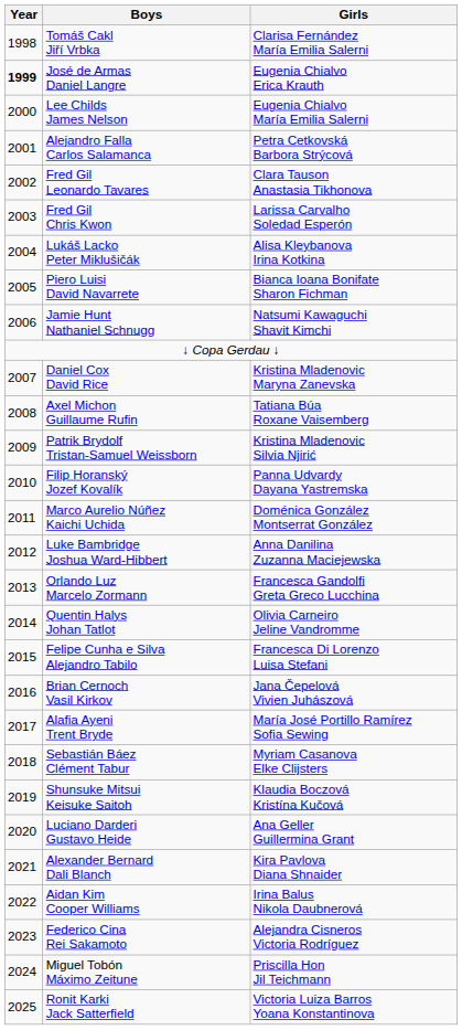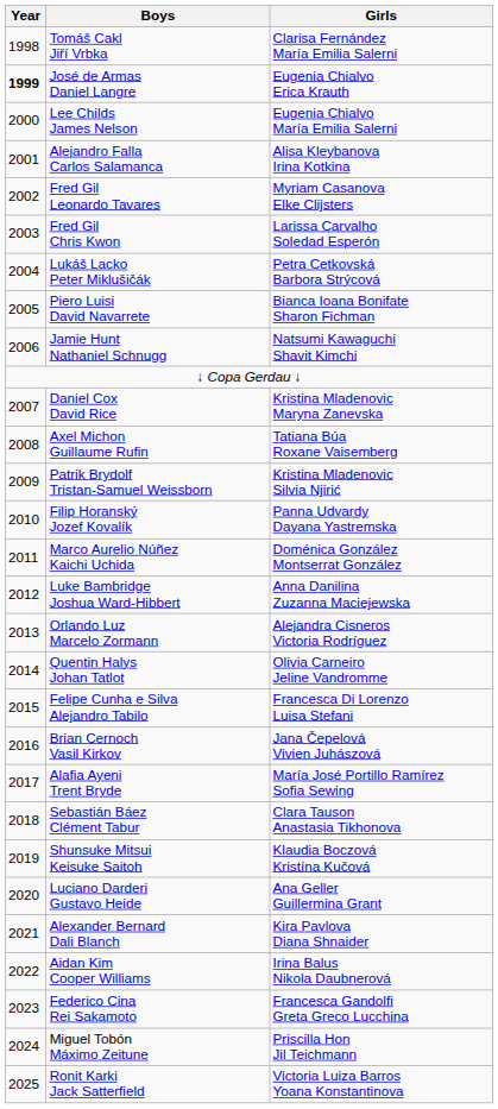 <table class="wikitable">
 <tr>
 <th style="width:40px;">Year</th>
 <th style="width:250px;">Boys</th>
 <th width=250>Girls</th>
 </tr>
 <tr>
 <td>1998</td>
 <td> <a href='#'>Tomáš Cakl</a> <br>  <a href='#'>Jiří Vrbka</a></td>
 <td> <a href='#'>Clarisa Fernández</a> <br>  <a href='#'>María Emilia Salerni</a></td>
 </tr>
 <tr>
 <td><strong>1999</strong></td>
 <td> <a href='#'>José de Armas</a> <br>  <a href='#'>Daniel Langre</a></td>
 <td> <a href='#'>Eugenia Chialvo</a> <br>  <a href='#'>Erica Krauth</a></td>
 </tr>
 <tr>
 <td>2000</td>
 <td> <a href='#'>Lee Childs</a> <br>  <a href='#'>James Nelson</a></td>
 <td> <a href='#'>Eugenia Chialvo</a> <br>  <a href='#'>María Emilia Salerni</a></td>
 </tr>
 <tr>
 <td>2001</td>
 <td> <a href='#'>Alejandro Falla</a> <br>  <a href='#'>Carlos Salamanca</a></td>
-<td> <a href='#'>Petra Cetkovská</a> <br>  <a href='#'>Barbora Strýcová</a></td>
+<td> <a href='#'>Alisa Kleybanova</a> <br>  <a href='#'>Irina Kotkina</a></td>
 </tr>
 <tr>
 <td>2002</td>
 <td> <a href='#'>Fred Gil</a> <br>  <a href='#'>Leonardo Tavares</a></td>
-<td> <a href='#'>Clara Tauson</a> <br>  <a href='#'>Anastasia Tikhonova</a></td>
+<td> <a href='#'>Myriam Casanova</a> <br>  <a href='#'>Elke Clijsters</a></td>
 </tr>
 <tr>
 <td>2003</td>
 <td> <a href='#'>Fred Gil</a> <br>  <a href='#'>Chris Kwon</a></td>
 <td> <a href='#'>Larissa Carvalho</a> <br>  <a href='#'>Soledad Esperón</a></td>
 </tr>
 <tr>
 <td>2004</td>
 <td> <a href='#'>Lukáš Lacko</a> <br>  <a href='#'>Peter Miklušičák</a></td>
-<td> <a href='#'>Alisa Kleybanova</a> <br>  <a href='#'>Irina Kotkina</a></td>
+<td> <a href='#'>Petra Cetkovská</a> <br>  <a href='#'>Barbora Strýcová</a></td>
 </tr>
 <tr>
 <td>2005</td>
 <td> <a href='#'>Piero Luisi</a> <br>  <a href='#'>David Navarrete</a></td>
 <td> <a href='#'>Bianca Ioana Bonifate</a> <br>  <a href='#'>Sharon Fichman</a></td>
 </tr>
 <tr>
 <td>2006</td>
 <td> <a href='#'>Jamie Hunt</a> <br>  <a href='#'>Nathaniel Schnugg</a></td>
 <td> <a href='#'>Natsumi Kawaguchi</a> <br>  <a href='#'>Shavit Kimchi</a></td>
 </tr>
 <tr>
 <td colspan=5 align="center">↓ <em>Copa Gerdau</em> ↓</td>
 </tr>
 <tr>
 <td>2007</td>
 <td> <a href='#'>Daniel Cox</a> <br>  <a href='#'>David Rice</a></td>
 <td> <a href='#'>Kristina Mladenovic</a> <br>  <a href='#'>Maryna Zanevska</a></td>
 </tr>
 <tr>
 <td>2008</td>
 <td> <a href='#'>Axel Michon</a> <br>  <a href='#'>Guillaume Rufin</a></td>
 <td> <a href='#'>Tatiana Búa</a> <br>  <a href='#'>Roxane Vaisemberg</a></td>
 </tr>
 <tr>
 <td>2009</td>
 <td> <a href='#'>Patrik Brydolf</a> <br>  <a href='#'>Tristan-Samuel Weissborn</a></td>
 <td> <a href='#'>Kristina Mladenovic</a> <br>  <a href='#'>Silvia Njirić</a></td>
 </tr>
 <tr>
 <td>2010</td>
 <td> <a href='#'>Filip Horanský</a> <br>  <a href='#'>Jozef Kovalík</a></td>
 <td> <a href='#'>Panna Udvardy</a> <br>  <a href='#'>Dayana Yastremska</a></td>
 </tr>
 <tr>
 <td>2011</td>
 <td> <a href='#'>Marco Aurelio Núñez</a> <br>  <a href='#'>Kaichi Uchida</a></td>
 <td> <a href='#'>Doménica González</a> <br>  <a href='#'>Montserrat González</a></td>
 </tr>
 <tr>
 <td>2012</td>
 <td> <a href='#'>Luke Bambridge</a> <br>  <a href='#'>Joshua Ward-Hibbert</a></td>
 <td> <a href='#'>Anna Danilina</a> <br>  <a href='#'>Zuzanna Maciejewska</a></td>
 </tr>
 <tr>
 <td>2013</td>
 <td> <a href='#'>Orlando Luz</a> <br>  <a href='#'>Marcelo Zormann</a></td>
-<td> <a href='#'>Francesca Gandolfi</a><br>  <a href='#'>Greta Greco Lucchina</a></td>
+<td> <a href='#'>Alejandra Cisneros</a> <br>  <a href='#'>Victoria Rodríguez</a></td>
 </tr>
 <tr>
 <td>2014</td>
 <td> <a href='#'>Quentin Halys</a> <br>  <a href='#'>Johan Tatlot</a></td>
 <td> <a href='#'>Olivia Carneiro</a><br>  <a href='#'>Jeline Vandromme</a></td>
 </tr>
 <tr>
 <td>2015</td>
 <td> <a href='#'>Felipe Cunha e Silva</a> <br>  <a href='#'>Alejandro Tabilo</a></td>
 <td> <a href='#'>Francesca Di Lorenzo</a> <br>  <a href='#'>Luisa Stefani</a></td>
 </tr>
 <tr>
 <td>2016</td>
 <td> <a href='#'>Brian Cernoch</a> <br>  <a href='#'>Vasil Kirkov</a></td>
 <td> <a href='#'>Jana Čepelová</a> <br>  <a href='#'>Vivien Juhászová</a></td>
 </tr>
 <tr>
 <td>2017</td>
 <td> <a href='#'>Alafia Ayeni</a> <br>  <a href='#'>Trent Bryde</a></td>
 <td> <a href='#'>María José Portillo Ramírez</a> <br>  <a href='#'>Sofia Sewing</a></td>
 </tr>
 <tr>
 <td>2018</td>
 <td> <a href='#'>Sebastián Báez</a> <br>  <a href='#'>Clément Tabur</a></td>
-<td> <a href='#'>Myriam Casanova</a> <br>  <a href='#'>Elke Clijsters</a></td>
+<td> <a href='#'>Clara Tauson</a> <br>  <a href='#'>Anastasia Tikhonova</a></td>
 </tr>
 <tr>
 <td>2019</td>
 <td> <a href='#'>Shunsuke Mitsui</a> <br>  <a href='#'>Keisuke Saitoh</a></td>
 <td> <a href='#'>Klaudia Boczová</a> <br>  <a href='#'>Kristína Kučová</a></td>
 </tr>
 <tr>
 <td>2020</td>
 <td> <a href='#'>Luciano Darderi</a> <br>  <a href='#'>Gustavo Heide</a></td>
 <td> <a href='#'>Ana Geller</a> <br>  <a href='#'>Guillermina Grant</a></td>
 </tr>
 <tr>
 <td>2021</td>
 <td> <a href='#'>Alexander Bernard</a> <br>  <a href='#'>Dali Blanch</a></td>
 <td> <a href='#'>Kira Pavlova</a> <br>  <a href='#'>Diana Shnaider</a></td>
 </tr>
 <tr>
 <td>2022</td>
 <td> <a href='#'>Aidan Kim</a> <br>  <a href='#'>Cooper Williams</a></td>
 <td> <a href='#'>Irina Balus</a> <br>  <a href='#'>Nikola Daubnerová</a></td>
 </tr>
 <tr>
 <td>2023</td>
 <td> <a href='#'>Federico Cina</a><br>  <a href='#'>Rei Sakamoto</a></td>
-<td> <a href='#'>Alejandra Cisneros</a> <br>  <a href='#'>Victoria Rodríguez</a></td>
+<td> <a href='#'>Francesca Gandolfi</a><br>  <a href='#'>Greta Greco Lucchina</a></td>
 </tr>
 <tr>
 <td>2024</td>
 <td> Miguel Tobón <br>  <a href='#'>Máximo Zeitune</a></td>
 <td> <a href='#'>Priscilla Hon</a> <br>  <a href='#'>Jil Teichmann</a></td>
 </tr>
 <tr>
 <td>2025</td>
 <td> <a href='#'>Ronit Karki</a><br>  <a href='#'>Jack Satterfield</a></td>
 <td> <a href='#'>Victoria Luiza Barros</a><br>  <a href='#'>Yoana Konstantinova</a></td>
 </tr>
 </table>
